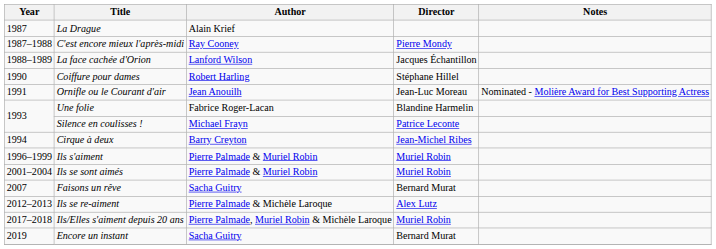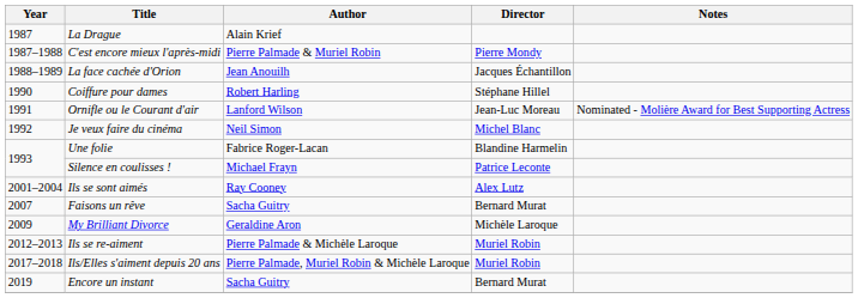 <table class="wikitable">
 <tr>
 <th>Year</th>
 <th>Title</th>
 <th>Author</th>
 <th>Director</th>
 <th>Notes</th>
 </tr>
 <tr>
 <td>1987</td>
 <td><em>La Drague</em></td>
 <td>Alain Krief</td>
 <td></td>
 <td></td>
 </tr>
 <tr>
 <td>1987–1988</td>
 <td><em>C'est encore mieux l'après-midi</em></td>
-<td><a href='#'>Ray Cooney</a></td>
+<td><a href='#'>Pierre Palmade</a> & <a href='#'>Muriel Robin</a></td>
 <td><a href='#'>Pierre Mondy</a></td>
 <td></td>
 </tr>
 <tr>
 <td>1988–1989</td>
 <td><em>La face cachée d'Orion</em></td>
-<td><a href='#'>Lanford Wilson</a></td>
+<td><a href='#'>Jean Anouilh</a></td>
 <td>Jacques Échantillon</td>
 <td></td>
 </tr>
 <tr>
 <td>1990</td>
 <td><em>Coiffure pour dames</em></td>
 <td><a href='#'>Robert Harling</a></td>
 <td>Stéphane Hillel</td>
 <td></td>
 </tr>
 <tr>
 <td>1991</td>
 <td><em>Ornifle ou le Courant d'air</em></td>
-<td><a href='#'>Jean Anouilh</a></td>
+<td><a href='#'>Lanford Wilson</a></td>
 <td>Jean-Luc Moreau</td>
 <td>Nominated - <a href='#'>Molière Award for Best Supporting Actress</a></td>
+</tr>
+<tr>
+<td>1992</td>
+<td><em>Je veux faire du cinéma</em></td>
+<td><a href='#'>Neil Simon</a></td>
+<td><a href='#'>Michel Blanc</a></td>
+<td></td>
 </tr>
 <tr>
 <td rowspan=2>1993</td>
 <td><em>Une folie</em></td>
 <td>Fabrice Roger-Lacan</td>
 <td>Blandine Harmelin</td>
 <td></td>
 </tr>
 <tr>
 <td><em>Silence en coulisses !</em></td>
 <td><a href='#'>Michael Frayn</a></td>
 <td><a href='#'>Patrice Leconte</a></td>
 <td></td>
 </tr>
 <tr>
-<td>1994</td>
-<td><em>Cirque à deux</em></td>
-<td><a href='#'>Barry Creyton</a></td>
-<td><a href='#'>Jean-Michel Ribes</a></td>
-<td></td>
-</tr>
-<tr>
-<td>1996–1999</td>
-<td><em>Ils s'aiment</em></td>
-<td><a href='#'>Pierre Palmade</a> & <a href='#'>Muriel Robin</a></td>
-<td><a href='#'>Muriel Robin</a></td>
-<td></td>
-</tr>
-<tr>
 <td>2001–2004</td>
 <td><em>Ils se sont aimés</em></td>
-<td><a href='#'>Pierre Palmade</a> & <a href='#'>Muriel Robin</a></td>
-<td><a href='#'>Muriel Robin</a></td>
+<td><a href='#'>Ray Cooney</a></td>
+<td><a href='#'>Alex Lutz</a></td>
 <td></td>
 </tr>
 <tr>
 <td>2007</td>
 <td><em>Faisons un rêve</em></td>
 <td><a href='#'>Sacha Guitry</a></td>
 <td>Bernard Murat</td>
 <td></td>
 </tr>
 <tr>
+<td>2009</td>
+<td><em><a href='#'>My Brilliant Divorce</a></em></td>
+<td><a href='#'>Geraldine Aron</a></td>
+<td>Michèle Laroque</td>
+<td></td>
+</tr>
+<tr>
 <td>2012–2013</td>
 <td><em>Ils se re-aiment</em></td>
 <td><a href='#'>Pierre Palmade</a> & Michèle Laroque</td>
-<td><a href='#'>Alex Lutz</a></td>
+<td><a href='#'>Muriel Robin</a></td>
 <td></td>
 </tr>
 <tr>
 <td>2017–2018</td>
 <td><em>Ils/Elles s'aiment depuis 20 ans</em></td>
 <td><a href='#'>Pierre Palmade</a>, <a href='#'>Muriel Robin</a> & Michèle Laroque</td>
 <td><a href='#'>Muriel Robin</a></td>
 <td></td>
 </tr>
 <tr>
 <td>2019</td>
 <td><em>Encore un instant</em></td>
 <td><a href='#'>Sacha Guitry</a></td>
 <td>Bernard Murat</td>
 <td></td>
 </tr>
 <tr>
 </tr>
 </table>
